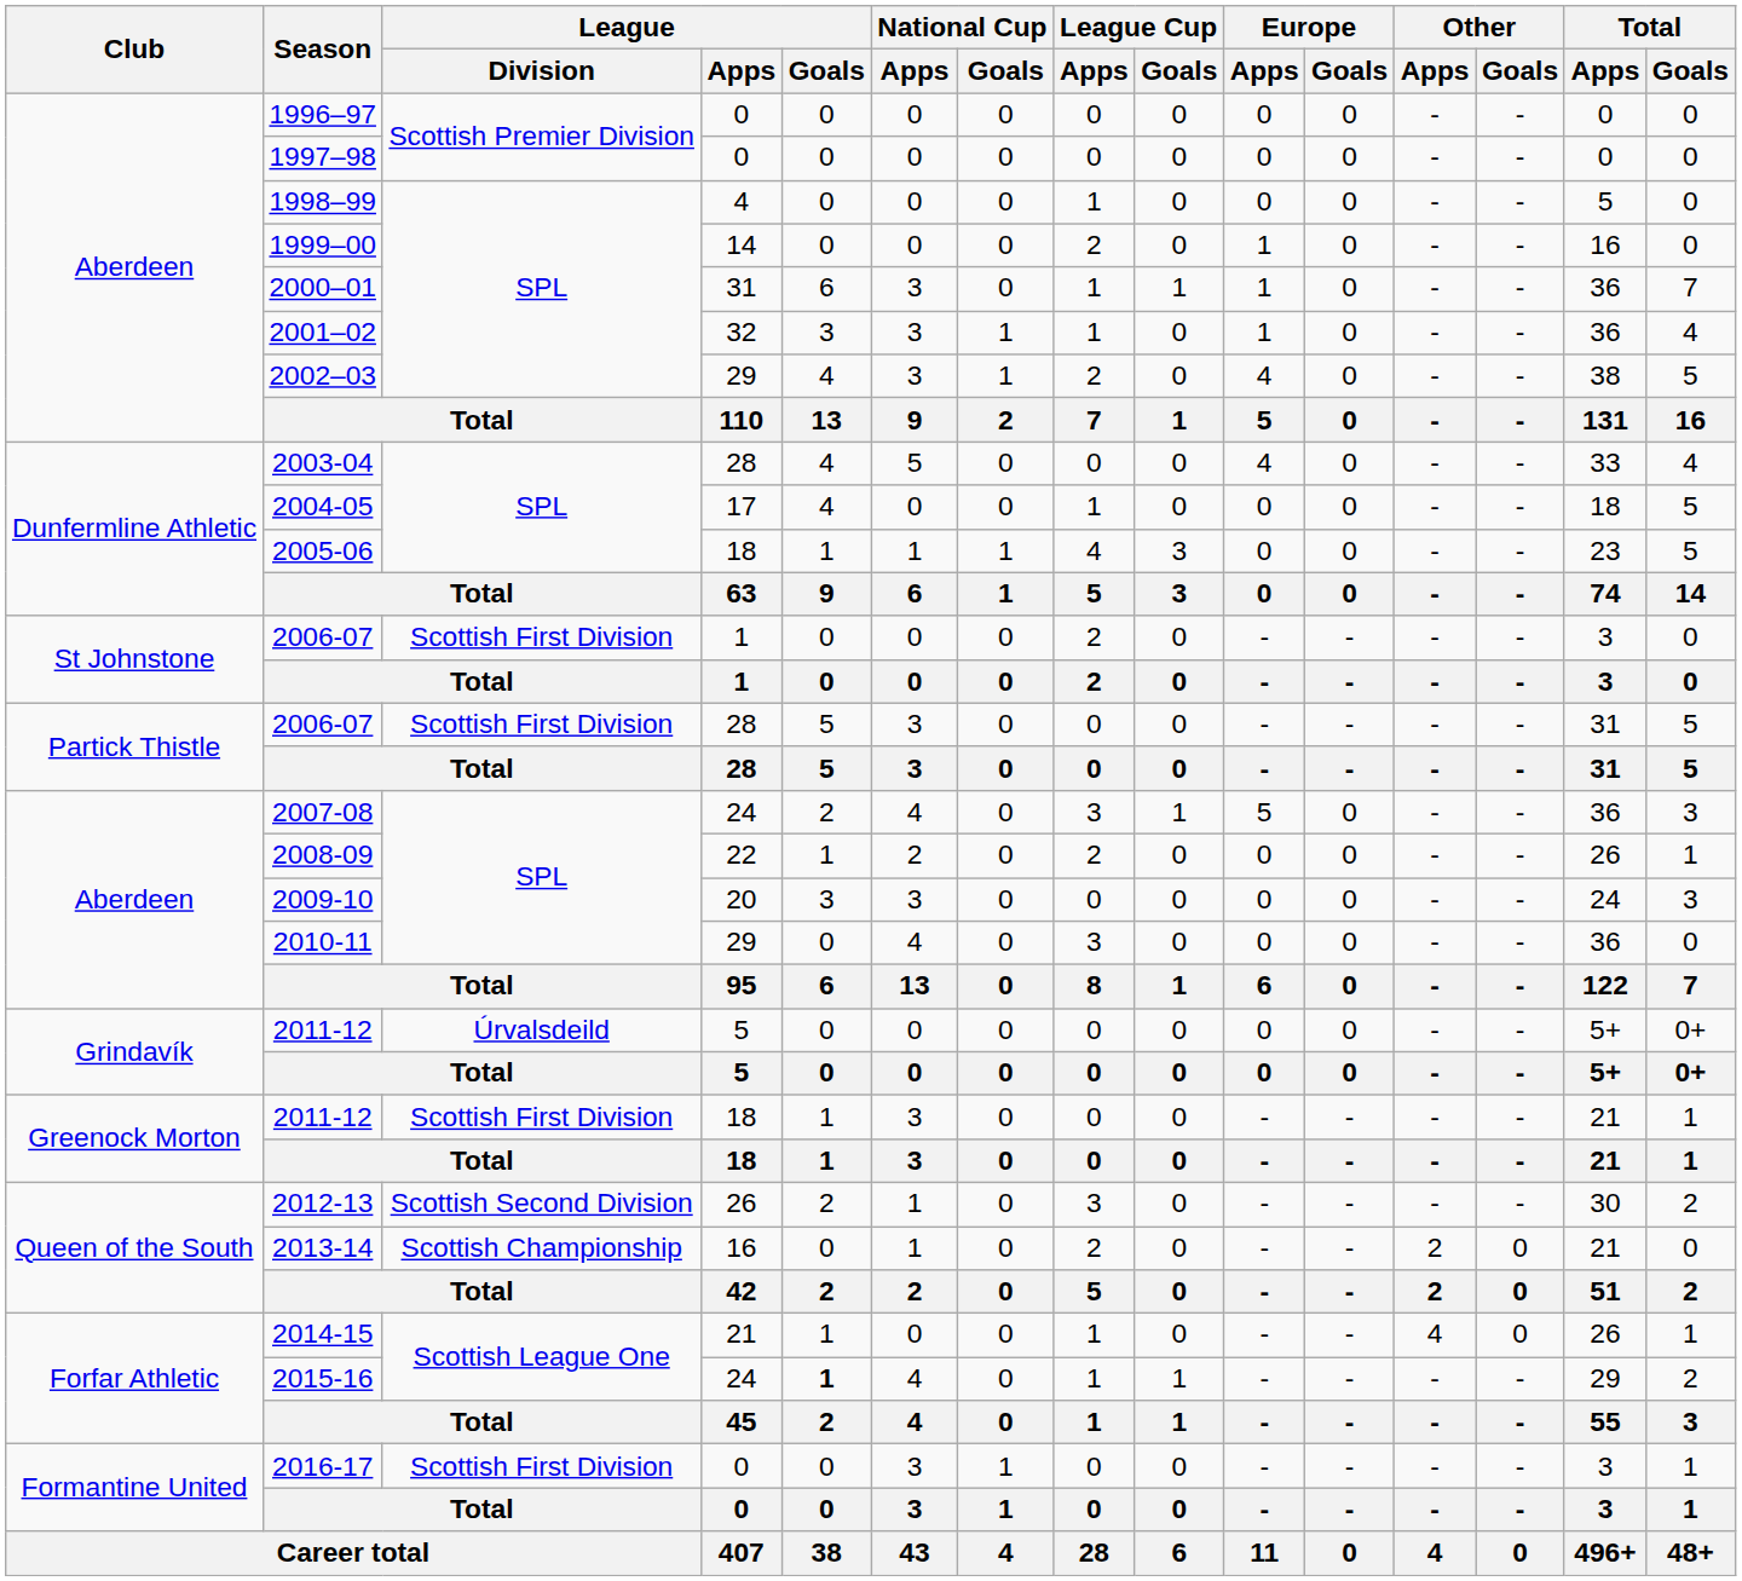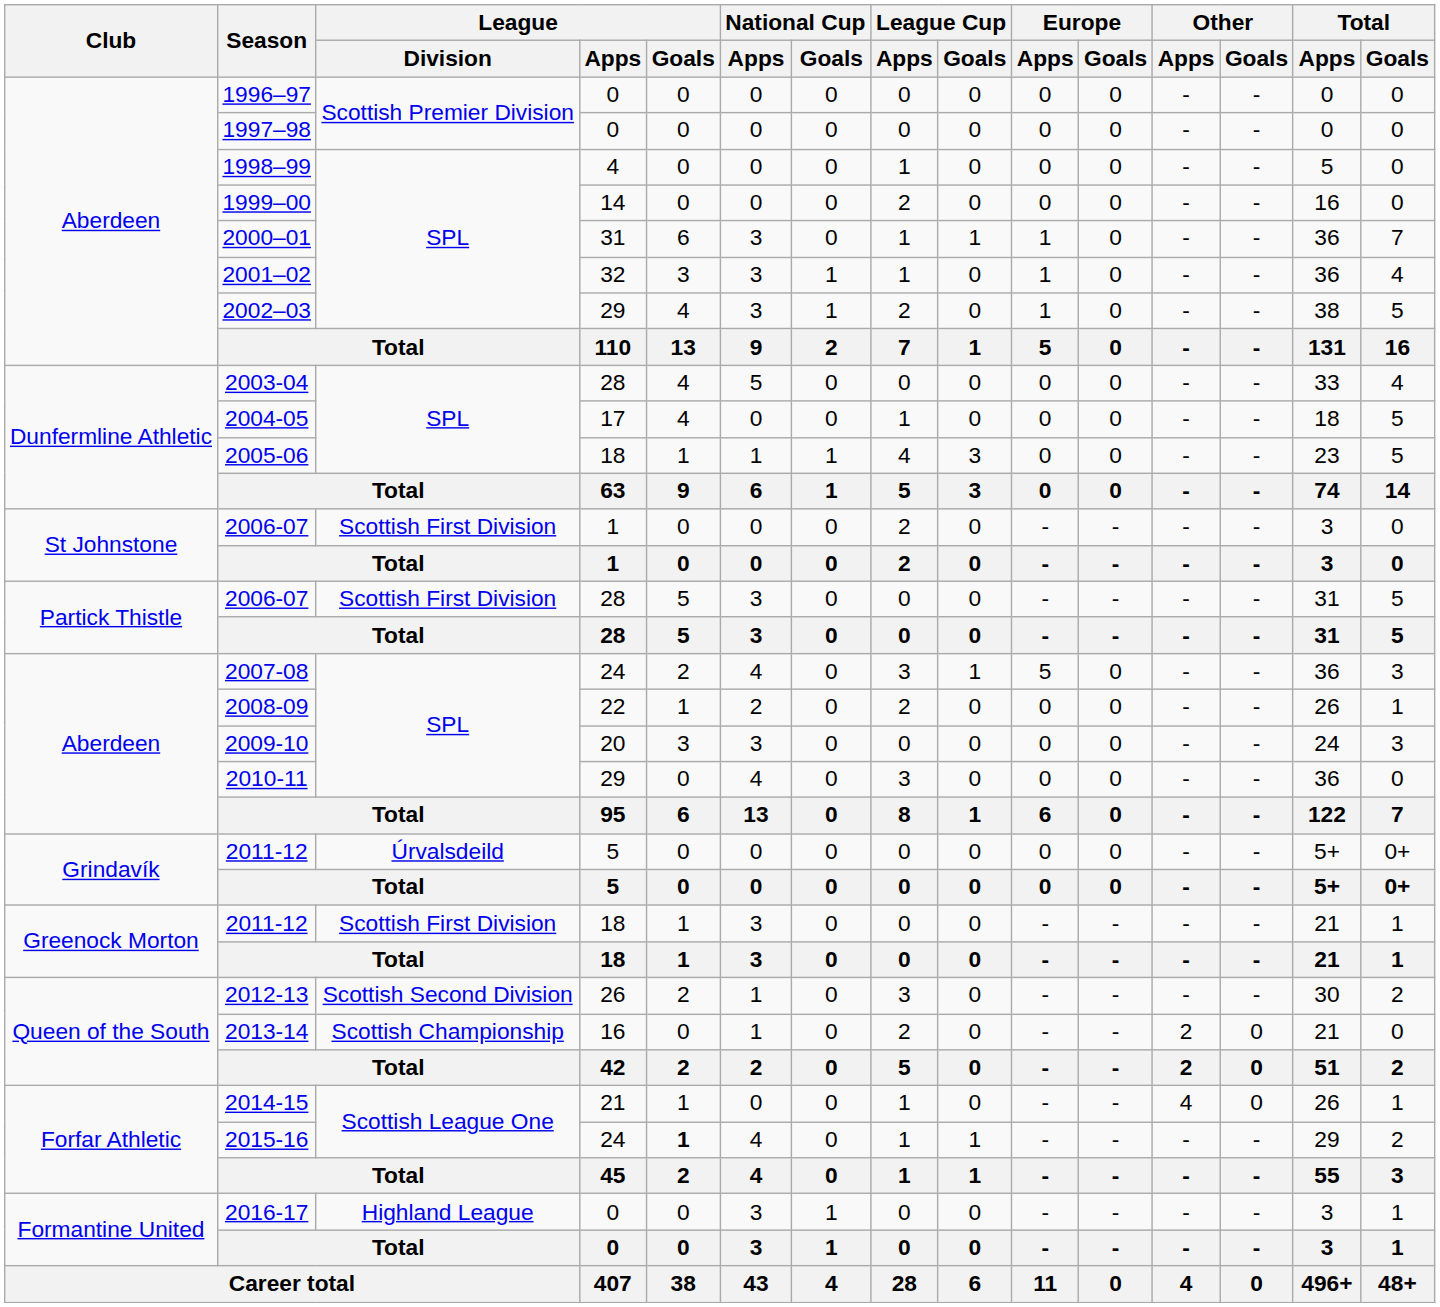 <table class="wikitable" style="text-align:center">
 <tr>
 <th rowspan="2">Club</th>
 <th rowspan="2">Season</th>
 <th colspan="3">League</th>
 <th colspan="2">National Cup</th>
 <th colspan="2">League Cup</th>
 <th colspan="2">Europe</th>
 <th colspan="2">Other</th>
 <th colspan="2">Total</th>
 </tr>
 <tr>
 <th>Division</th>
 <th>Apps</th>
 <th>Goals</th>
 <th>Apps</th>
 <th>Goals</th>
 <th>Apps</th>
 <th>Goals</th>
 <th>Apps</th>
 <th>Goals</th>
 <th>Apps</th>
 <th>Goals</th>
 <th>Apps</th>
 <th>Goals</th>
 </tr>
 <tr>
 <td rowspan="8"><a href='#'>Aberdeen</a></td>
 <td><a href='#'>1996–97</a></td>
 <td rowspan="2"><a href='#'>Scottish Premier Division</a></td>
 <td>0</td>
 <td>0</td>
 <td>0</td>
 <td>0</td>
 <td>0</td>
 <td>0</td>
 <td>0</td>
 <td>0</td>
 <td>-</td>
 <td>-</td>
 <td>0</td>
 <td>0</td>
 </tr>
 <tr>
 <td><a href='#'>1997–98</a></td>
 <td>0</td>
 <td>0</td>
 <td>0</td>
 <td>0</td>
 <td>0</td>
 <td>0</td>
 <td>0</td>
 <td>0</td>
 <td>-</td>
 <td>-</td>
 <td>0</td>
 <td>0</td>
 </tr>
 <tr>
 <td><a href='#'>1998–99</a></td>
 <td rowspan="5"><a href='#'>SPL</a></td>
 <td>4</td>
 <td>0</td>
 <td>0</td>
 <td>0</td>
 <td>1</td>
 <td>0</td>
 <td>0</td>
 <td>0</td>
 <td>-</td>
 <td>-</td>
 <td>5</td>
 <td>0</td>
 </tr>
 <tr>
 <td><a href='#'>1999–00</a></td>
 <td>14</td>
 <td>0</td>
 <td>0</td>
 <td>0</td>
 <td>2</td>
 <td>0</td>
-<td>1</td>
+<td>0</td>
 <td>0</td>
 <td>-</td>
 <td>-</td>
 <td>16</td>
 <td>0</td>
 </tr>
 <tr>
 <td><a href='#'>2000–01</a></td>
 <td>31</td>
 <td>6</td>
 <td>3</td>
 <td>0</td>
 <td>1</td>
 <td>1</td>
 <td>1</td>
 <td>0</td>
 <td>-</td>
 <td>-</td>
 <td>36</td>
 <td>7</td>
 </tr>
 <tr>
 <td><a href='#'>2001–02</a></td>
 <td>32</td>
 <td>3</td>
 <td>3</td>
 <td>1</td>
 <td>1</td>
 <td>0</td>
 <td>1</td>
 <td>0</td>
 <td>-</td>
 <td>-</td>
 <td>36</td>
 <td>4</td>
 </tr>
 <tr>
 <td><a href='#'>2002–03</a></td>
 <td>29</td>
 <td>4</td>
 <td>3</td>
 <td>1</td>
 <td>2</td>
 <td>0</td>
-<td>4</td>
+<td>1</td>
 <td>0</td>
 <td>-</td>
 <td>-</td>
 <td>38</td>
 <td>5</td>
 </tr>
 <tr>
 <th colspan="2">Total</th>
 <th>110</th>
 <th>13</th>
 <th>9</th>
 <th>2</th>
 <th>7</th>
 <th>1</th>
 <th>5</th>
 <th>0</th>
 <th>-</th>
 <th>-</th>
 <th>131</th>
 <th>16</th>
 </tr>
 <tr>
 <td rowspan="4"><a href='#'>Dunfermline Athletic</a></td>
 <td><a href='#'>2003-04</a></td>
 <td rowspan="3"><a href='#'>SPL</a></td>
 <td>28</td>
 <td>4</td>
 <td>5</td>
 <td>0</td>
 <td>0</td>
 <td>0</td>
-<td>4</td>
+<td>0</td>
 <td>0</td>
 <td>-</td>
 <td>-</td>
 <td>33</td>
 <td>4</td>
 </tr>
 <tr>
 <td><a href='#'>2004-05</a></td>
 <td>17</td>
 <td>4</td>
 <td>0</td>
 <td>0</td>
 <td>1</td>
 <td>0</td>
 <td>0</td>
 <td>0</td>
 <td>-</td>
 <td>-</td>
 <td>18</td>
 <td>5</td>
 </tr>
 <tr>
 <td><a href='#'>2005-06</a></td>
 <td>18</td>
 <td>1</td>
 <td>1</td>
 <td>1</td>
 <td>4</td>
 <td>3</td>
 <td>0</td>
 <td>0</td>
 <td>-</td>
 <td>-</td>
 <td>23</td>
 <td>5</td>
 </tr>
 <tr>
 <th colspan="2">Total</th>
 <th>63</th>
 <th>9</th>
 <th>6</th>
 <th>1</th>
 <th>5</th>
 <th>3</th>
 <th>0</th>
 <th>0</th>
 <th>-</th>
 <th>-</th>
 <th>74</th>
 <th>14</th>
 </tr>
 <tr>
 <td rowspan="2"><a href='#'>St Johnstone</a></td>
 <td><a href='#'>2006-07</a></td>
 <td><a href='#'>Scottish First Division</a></td>
 <td>1</td>
 <td>0</td>
 <td>0</td>
 <td>0</td>
 <td>2</td>
 <td>0</td>
 <td>-</td>
 <td>-</td>
 <td>-</td>
 <td>-</td>
 <td>3</td>
 <td>0</td>
 </tr>
 <tr>
 <th colspan="2">Total</th>
 <th>1</th>
 <th>0</th>
 <th>0</th>
 <th>0</th>
 <th>2</th>
 <th>0</th>
 <th>-</th>
 <th>-</th>
 <th>-</th>
 <th>-</th>
 <th>3</th>
 <th>0</th>
 </tr>
 <tr>
 <td rowspan="2"><a href='#'>Partick Thistle</a></td>
 <td><a href='#'>2006-07</a></td>
 <td><a href='#'>Scottish First Division</a></td>
 <td>28</td>
 <td>5</td>
 <td>3</td>
 <td>0</td>
 <td>0</td>
 <td>0</td>
 <td>-</td>
 <td>-</td>
 <td>-</td>
 <td>-</td>
 <td>31</td>
 <td>5</td>
 </tr>
 <tr>
 <th colspan="2">Total</th>
 <th>28</th>
 <th>5</th>
 <th>3</th>
 <th>0</th>
 <th>0</th>
 <th>0</th>
 <th>-</th>
 <th>-</th>
 <th>-</th>
 <th>-</th>
 <th>31</th>
 <th>5</th>
 </tr>
 <tr>
 <td rowspan="5"><a href='#'>Aberdeen</a></td>
 <td><a href='#'>2007-08</a></td>
 <td rowspan="4"><a href='#'>SPL</a></td>
 <td>24</td>
 <td>2</td>
 <td>4</td>
 <td>0</td>
 <td>3</td>
 <td>1</td>
 <td>5</td>
 <td>0</td>
 <td>-</td>
 <td>-</td>
 <td>36</td>
 <td>3</td>
 </tr>
 <tr>
 <td><a href='#'>2008-09</a></td>
 <td>22</td>
 <td>1</td>
 <td>2</td>
 <td>0</td>
 <td>2</td>
 <td>0</td>
 <td>0</td>
 <td>0</td>
 <td>-</td>
 <td>-</td>
 <td>26</td>
 <td>1</td>
 </tr>
 <tr>
 <td><a href='#'>2009-10</a></td>
 <td>20</td>
 <td>3</td>
 <td>3</td>
 <td>0</td>
 <td>0</td>
 <td>0</td>
 <td>0</td>
 <td>0</td>
 <td>-</td>
 <td>-</td>
 <td>24</td>
 <td>3</td>
 </tr>
 <tr>
 <td><a href='#'>2010-11</a></td>
 <td>29</td>
 <td>0</td>
 <td>4</td>
 <td>0</td>
 <td>3</td>
 <td>0</td>
 <td>0</td>
 <td>0</td>
 <td>-</td>
 <td>-</td>
 <td>36</td>
 <td>0</td>
 </tr>
 <tr>
 <th colspan="2">Total</th>
 <th>95</th>
 <th>6</th>
 <th>13</th>
 <th>0</th>
 <th>8</th>
 <th>1</th>
 <th>6</th>
 <th>0</th>
 <th>-</th>
 <th>-</th>
 <th>122</th>
 <th>7</th>
 </tr>
 <tr>
 <td rowspan="2"><a href='#'>Grindavík</a></td>
 <td><a href='#'>2011-12</a></td>
 <td><a href='#'>Úrvalsdeild</a></td>
 <td>5</td>
 <td>0</td>
 <td>0</td>
 <td>0</td>
 <td>0</td>
 <td>0</td>
 <td>0</td>
 <td>0</td>
 <td>-</td>
 <td>-</td>
 <td>5+</td>
 <td>0+</td>
 </tr>
 <tr>
 <th colspan="2">Total</th>
 <th>5</th>
 <th>0</th>
 <th>0</th>
 <th>0</th>
 <th>0</th>
 <th>0</th>
 <th>0</th>
 <th>0</th>
 <th>-</th>
 <th>-</th>
 <th>5+</th>
 <th>0+</th>
 </tr>
 <tr>
 <td rowspan="2"><a href='#'>Greenock Morton</a></td>
 <td><a href='#'>2011-12</a></td>
 <td><a href='#'>Scottish First Division</a></td>
 <td>18</td>
 <td>1</td>
 <td>3</td>
 <td>0</td>
 <td>0</td>
 <td>0</td>
 <td>-</td>
 <td>-</td>
 <td>-</td>
 <td>-</td>
 <td>21</td>
 <td>1</td>
 </tr>
 <tr>
 <th colspan="2">Total</th>
 <th>18</th>
 <th>1</th>
 <th>3</th>
 <th>0</th>
 <th>0</th>
 <th>0</th>
 <th>-</th>
 <th>-</th>
 <th>-</th>
 <th>-</th>
 <th>21</th>
 <th>1</th>
 </tr>
 <tr>
 <td rowspan="3"><a href='#'>Queen of the South</a></td>
 <td><a href='#'>2012-13</a></td>
 <td><a href='#'>Scottish Second Division</a></td>
 <td>26</td>
 <td>2</td>
 <td>1</td>
 <td>0</td>
 <td>3</td>
 <td>0</td>
 <td>-</td>
 <td>-</td>
 <td>-</td>
 <td>-</td>
 <td>30</td>
 <td>2</td>
 </tr>
 <tr>
 <td><a href='#'>2013-14</a></td>
 <td><a href='#'>Scottish Championship</a></td>
 <td>16</td>
 <td>0</td>
 <td>1</td>
 <td>0</td>
 <td>2</td>
 <td>0</td>
 <td>-</td>
 <td>-</td>
 <td>2</td>
 <td>0</td>
 <td>21</td>
 <td>0</td>
 </tr>
 <tr>
 <th colspan="2">Total</th>
 <th>42</th>
 <th>2</th>
 <th>2</th>
 <th>0</th>
 <th>5</th>
 <th>0</th>
 <th>-</th>
 <th>-</th>
 <th>2</th>
 <th>0</th>
 <th>51</th>
 <th>2</th>
 </tr>
 <tr>
 <td rowspan="3"><a href='#'>Forfar Athletic</a></td>
 <td><a href='#'>2014-15</a></td>
 <td rowspan="2"><a href='#'>Scottish League One</a></td>
 <td>21</td>
 <td>1</td>
 <td>0</td>
 <td>0</td>
 <td>1</td>
 <td>0</td>
 <td>-</td>
 <td>-</td>
 <td>4</td>
 <td>0</td>
 <td>26</td>
 <td>1</td>
 </tr>
 <tr>
 <td><a href='#'>2015-16</a></td>
 <td>24</td>
 <td><strong>1</strong></td>
 <td>4</td>
 <td>0</td>
 <td>1</td>
 <td>1</td>
 <td>-</td>
 <td>-</td>
 <td>-</td>
 <td>-</td>
 <td>29</td>
 <td>2</td>
 </tr>
 <tr>
 <th colspan="2">Total</th>
 <th>45</th>
 <th>2</th>
 <th>4</th>
 <th>0</th>
 <th>1</th>
 <th>1</th>
 <th>-</th>
 <th>-</th>
 <th>-</th>
 <th>-</th>
 <th>55</th>
 <th>3</th>
 </tr>
 <tr>
 <td rowspan="2"><a href='#'>Formantine United</a></td>
 <td><a href='#'>2016-17</a></td>
-<td><a href='#'>Scottish First Division</a></td>
+<td><a href='#'>Highland League</a></td>
 <td>0</td>
 <td>0</td>
 <td>3</td>
 <td>1</td>
 <td>0</td>
 <td>0</td>
 <td>-</td>
 <td>-</td>
 <td>-</td>
 <td>-</td>
 <td>3</td>
 <td>1</td>
 </tr>
 <tr>
 <th colspan="2">Total</th>
 <th>0</th>
 <th>0</th>
 <th>3</th>
 <th>1</th>
 <th>0</th>
 <th>0</th>
 <th>-</th>
 <th>-</th>
 <th>-</th>
 <th>-</th>
 <th>3</th>
 <th>1</th>
 </tr>
 <tr>
 <th colspan="3">Career total</th>
 <th>407</th>
 <th>38</th>
 <th>43</th>
 <th>4</th>
 <th>28</th>
 <th>6</th>
 <th>11</th>
 <th>0</th>
 <th>4</th>
 <th>0</th>
 <th>496+</th>
 <th>48+</th>
 </tr>
 </table>
